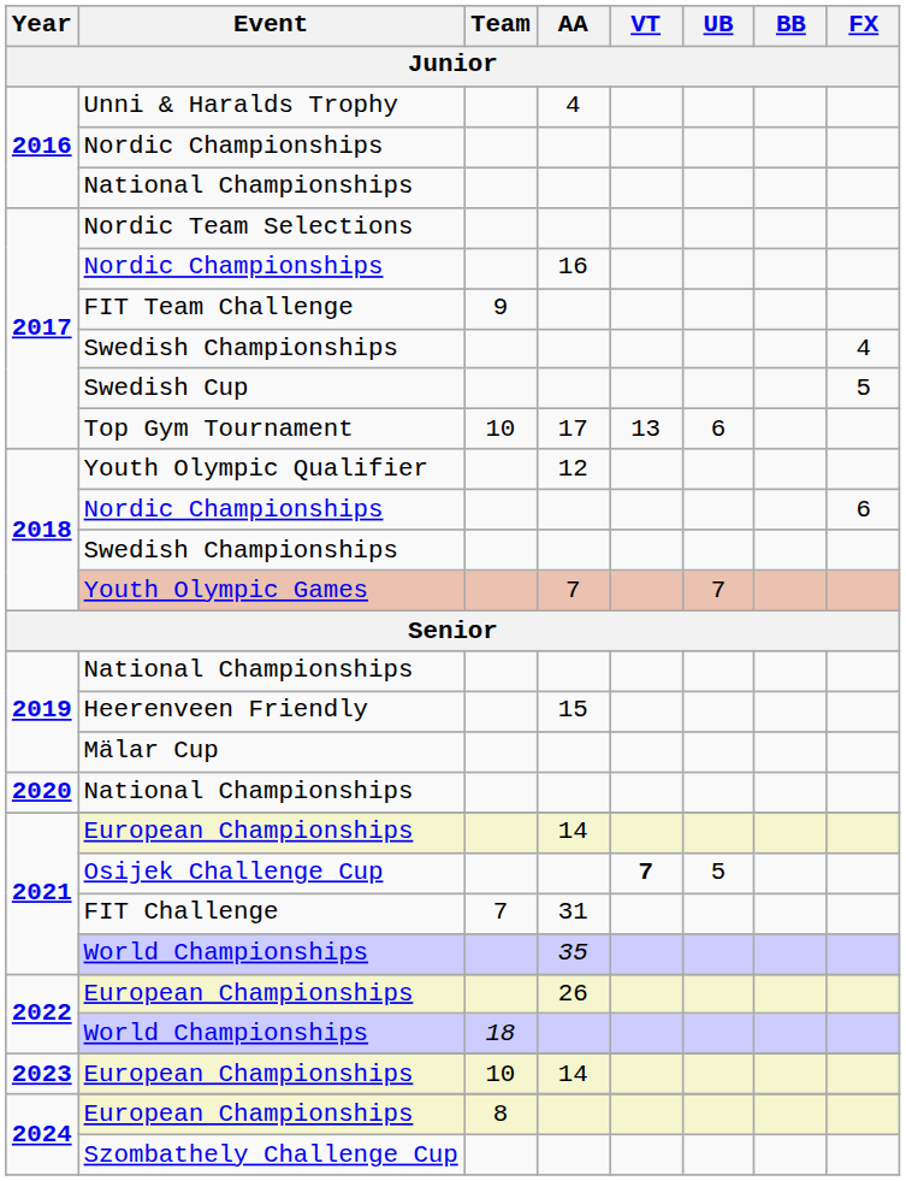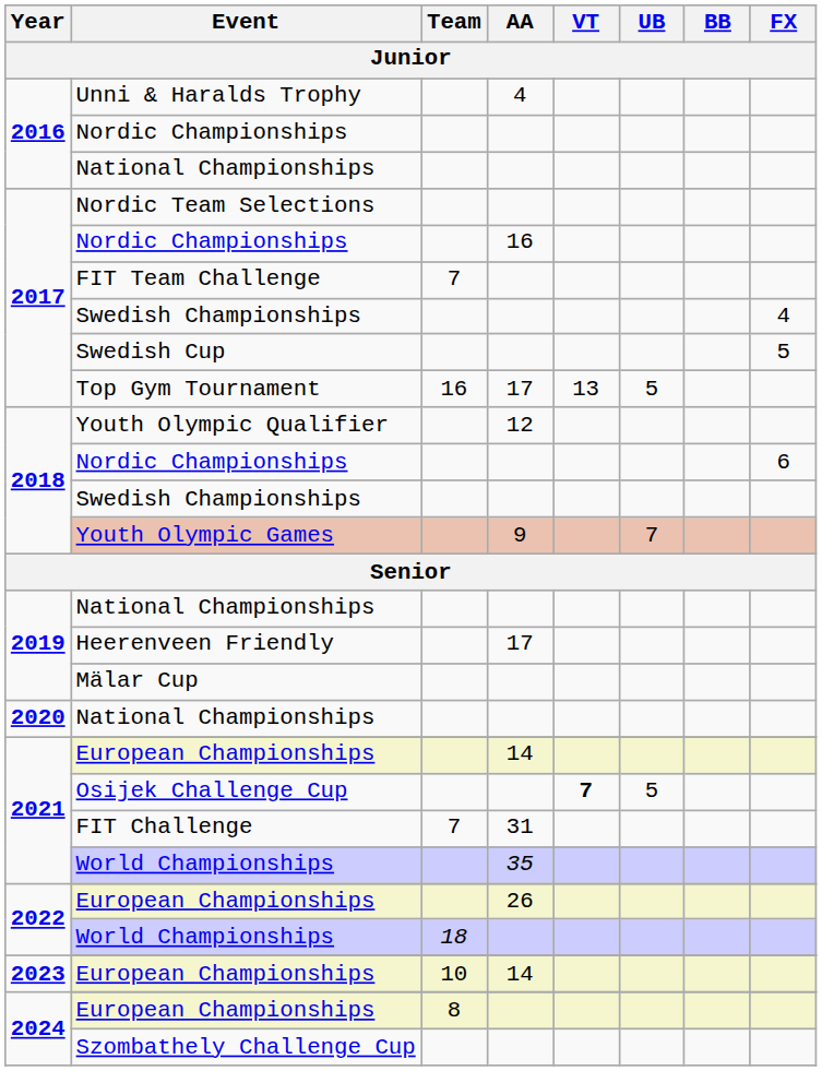 <table class="wikitable" style="text-align:center; font-size:95%;">
 <tr>
 <th align="center">Year</th>
 <th align="center">Event</th>
 <th style="width:30px;">Team</th>
 <th style="width:30px;">AA</th>
 <th style="width:30px;"><a href='#'>VT</a></th>
 <th style="width:30px;"><a href='#'>UB</a></th>
 <th style="width:30px;"><a href='#'>BB</a></th>
 <th style="width:30px;"><a href='#'>FX</a></th>
 </tr>
 <tr>
 <th colspan="8"><strong>Junior</strong></th>
 </tr>
 <tr>
 <td rowspan="3"><strong><a href='#'>2016</a></strong></td>
 <td align=left>Unni & Haralds Trophy</td>
 <td></td>
 <td>4</td>
 <td></td>
 <td></td>
 <td></td>
 <td></td>
 </tr>
 <tr>
 <td align=left>Nordic Championships</td>
 <td></td>
 <td></td>
 <td></td>
 <td></td>
 <td></td>
 <td></td>
 </tr>
 <tr>
 <td align=left>National Championships</td>
 <td></td>
 <td></td>
 <td></td>
 <td></td>
 <td></td>
 <td></td>
 </tr>
 <tr>
 <td rowspan="6"><strong><a href='#'>2017</a></strong></td>
 <td align=left>Nordic Team Selections</td>
 <td></td>
 <td></td>
 <td></td>
 <td></td>
 <td></td>
 <td></td>
 </tr>
 <tr>
 <td align=left><a href='#'>Nordic Championships</a></td>
 <td></td>
 <td>16</td>
 <td></td>
 <td></td>
 <td></td>
 <td></td>
 </tr>
 <tr>
 <td align=left>FIT Team Challenge</td>
-<td>9</td>
+<td>7</td>
 <td></td>
 <td></td>
 <td></td>
 <td></td>
 <td></td>
 </tr>
 <tr>
 <td align=left>Swedish Championships</td>
 <td></td>
 <td></td>
 <td></td>
 <td></td>
 <td></td>
 <td>4</td>
 </tr>
 <tr>
 <td align=left>Swedish Cup</td>
 <td></td>
 <td></td>
 <td></td>
 <td></td>
 <td></td>
 <td>5</td>
 </tr>
 <tr>
 <td align=left>Top Gym Tournament</td>
-<td>10</td>
+<td>16</td>
 <td>17</td>
 <td>13</td>
-<td>6</td>
+<td>5</td>
 <td></td>
 <td></td>
 </tr>
 <tr>
 <td rowspan="4"><strong><a href='#'>2018</a></strong></td>
 <td align=left>Youth Olympic Qualifier</td>
 <td></td>
 <td>12</td>
 <td></td>
 <td></td>
 <td></td>
 <td></td>
 </tr>
 <tr>
 <td align=left><a href='#'>Nordic Championships</a></td>
 <td></td>
 <td></td>
 <td></td>
 <td></td>
 <td></td>
 <td>6</td>
 </tr>
 <tr>
 <td align=left>Swedish Championships</td>
 <td></td>
 <td></td>
 <td></td>
 <td></td>
 <td></td>
 <td></td>
 </tr>
 <tr bgcolor=#EBC2AF>
 <td align=left><a href='#'>Youth Olympic Games</a></td>
 <td></td>
-<td>7</td>
+<td>9</td>
 <td></td>
 <td>7</td>
 <td></td>
 <td></td>
 </tr>
 <tr>
 <th colspan="8"><strong>Senior</strong></th>
 </tr>
 <tr>
 <td rowspan="3"><strong><a href='#'>2019</a></strong></td>
 <td align=left>National Championships</td>
 <td></td>
 <td></td>
 <td></td>
 <td></td>
 <td></td>
 <td></td>
 </tr>
 <tr>
 <td align=left>Heerenveen Friendly</td>
 <td></td>
-<td>15</td>
+<td>17</td>
 <td></td>
 <td></td>
 <td></td>
 <td></td>
 </tr>
 <tr>
 <td align=left>Mälar Cup</td>
 <td></td>
 <td></td>
 <td></td>
 <td></td>
 <td></td>
 <td></td>
 </tr>
 <tr>
 <td rowspan="1"><strong><a href='#'>2020</a></strong></td>
 <td align=left>National Championships</td>
 <td></td>
 <td></td>
 <td></td>
 <td></td>
 <td></td>
 <td></td>
 </tr>
 <tr>
 <td rowspan="5"><strong><a href='#'>2021</a></strong></td>
 </tr>
 <tr bgcolor=#F5F6CE>
 <td align=left><a href='#'>European Championships</a></td>
 <td></td>
 <td>14</td>
 <td></td>
 <td></td>
 <td></td>
 <td></td>
 </tr>
 <tr>
 <td align=left><a href='#'>Osijek Challenge Cup</a></td>
 <td></td>
 <td></td>
 <td><strong>7</strong></td>
 <td>5</td>
 <td></td>
 <td></td>
 </tr>
 <tr>
 <td align=left>FIT Challenge</td>
 <td>7</td>
 <td>31</td>
 <td></td>
 <td></td>
 <td></td>
 <td></td>
 </tr>
 <tr bgcolor=#CCCCFF>
 <td align=left><a href='#'>World Championships</a></td>
 <td></td>
 <td><em>35</em></td>
 <td></td>
 <td></td>
 <td></td>
 <td></td>
 </tr>
 <tr>
 <td rowspan="3"><strong><a href='#'>2022</a></strong></td>
 </tr>
 <tr bgcolor=#F5F6CE>
 <td align=left><a href='#'>European Championships</a></td>
 <td></td>
 <td>26</td>
 <td></td>
 <td></td>
 <td></td>
 <td></td>
 </tr>
 <tr bgcolor=#CCCCFF>
 <td align=left><a href='#'>World Championships</a></td>
 <td><em>18</em></td>
 <td></td>
 <td></td>
 <td></td>
 <td></td>
 <td></td>
 </tr>
 <tr>
 <td rowspan="2"><strong><a href='#'>2023</a></strong></td>
 </tr>
 <tr bgcolor=#F5F6CE>
 <td align=left><a href='#'>European Championships</a></td>
 <td>10</td>
 <td>14</td>
 <td></td>
 <td></td>
 <td></td>
 <td></td>
 </tr>
 <tr>
 <td rowspan="3"><strong><a href='#'>2024</a></strong></td>
 </tr>
 <tr bgcolor=#F5F6CE>
 <td align=left><a href='#'>European Championships</a></td>
 <td>8</td>
 <td></td>
 <td></td>
 <td></td>
 <td></td>
 <td></td>
 </tr>
 <tr>
 <td align=left><a href='#'>Szombathely Challenge Cup</a></td>
 <td></td>
 <td></td>
 <td></td>
 <td></td>
 <td></td>
 <td></td>
 </tr>
 </table>
